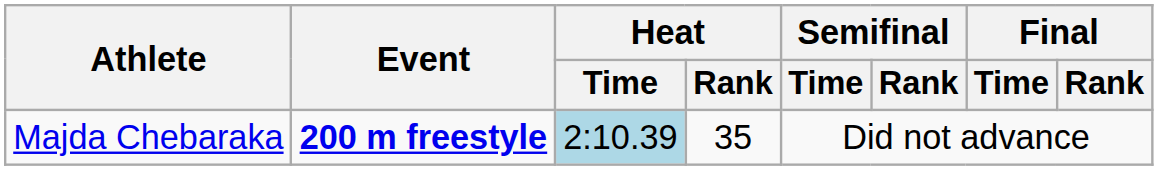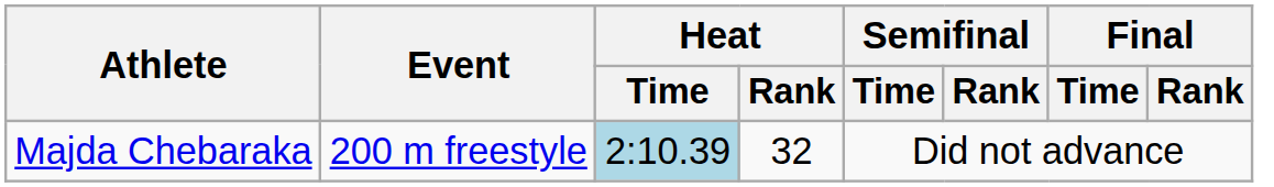 <table class=wikitable style="font-size:90%">
 <tr>
 <th rowspan="2">Athlete</th>
 <th rowspan="2">Event</th>
 <th colspan="2">Heat</th>
 <th colspan="2">Semifinal</th>
 <th colspan="2">Final</th>
 </tr>
 <tr style="font-size:95%">
 <th>Time</th>
 <th>Rank</th>
 <th>Time</th>
 <th>Rank</th>
 <th>Time</th>
 <th>Rank</th>
 </tr>
 <tr align=center>
 <td align=left rowspan=1><a href='#'>Majda Chebaraka</a></td>
-<td align=left><strong><a href='#'>200 m freestyle</a></strong></td>
+<td align=left><a href='#'>200 m freestyle</a></td>
 <td style="background: lightblue;">2:10.39</td>
-<td>35</td>
+<td>32</td>
 <td colspan=4>Did not advance</td>
 </tr>
 </table>
